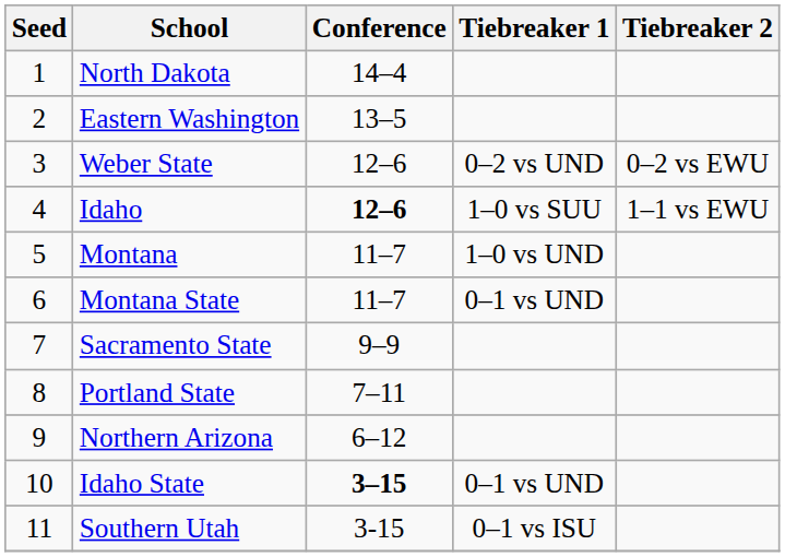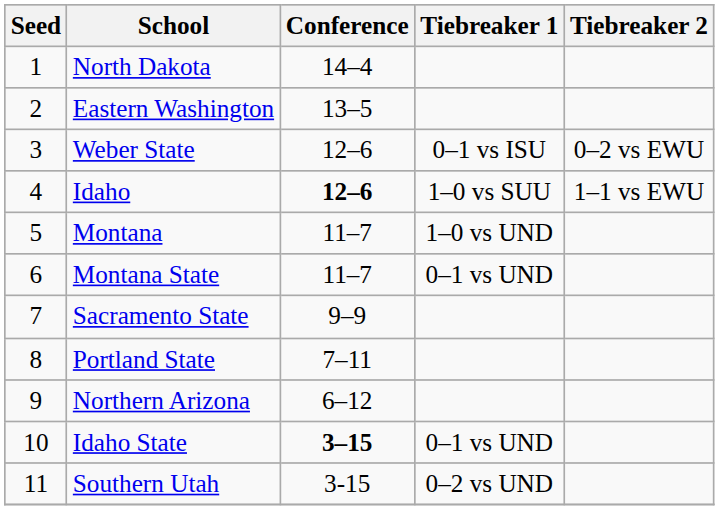 <table class="wikitable" style="white-space:nowrap; font-size:95%;text-align:center">
 <tr>
 <th>Seed</th>
 <th>School</th>
 <th>Conference</th>
 <th>Tiebreaker 1</th>
 <th>Tiebreaker 2</th>
 </tr>
 <tr>
 <td>1</td>
 <td align=left><a href='#'>North Dakota</a></td>
 <td>14–4</td>
 <td></td>
 <td></td>
 </tr>
 <tr>
 <td>2</td>
 <td align=left><a href='#'>Eastern Washington</a></td>
 <td>13–5</td>
 <td></td>
 <td></td>
 </tr>
 <tr>
 <td>3</td>
 <td align=left><a href='#'>Weber State</a></td>
 <td>12–6</td>
-<td>0–2 vs UND</td>
+<td>0–1 vs ISU</td>
 <td>0–2 vs EWU</td>
 </tr>
 <tr>
 <td>4</td>
 <td align=left><a href='#'>Idaho</a></td>
 <td><strong>12–6</strong></td>
 <td>1–0 vs SUU</td>
 <td>1–1 vs EWU</td>
 </tr>
 <tr>
 <td>5</td>
 <td align=left><a href='#'>Montana</a></td>
 <td>11–7</td>
 <td>1–0 vs UND</td>
 <td></td>
 </tr>
 <tr>
 <td>6</td>
 <td align=left><a href='#'>Montana State</a></td>
 <td>11–7</td>
 <td>0–1 vs UND</td>
 <td></td>
 </tr>
 <tr>
 <td>7</td>
 <td align=left><a href='#'>Sacramento State</a></td>
 <td>9–9</td>
 <td></td>
 <td></td>
 </tr>
 <tr>
 <td>8</td>
 <td align=left><a href='#'>Portland State</a></td>
 <td>7–11</td>
 <td></td>
 <td></td>
 </tr>
 <tr>
 <td>9</td>
 <td align=left><a href='#'>Northern Arizona</a></td>
 <td>6–12</td>
 <td></td>
 <td></td>
 </tr>
 <tr>
 <td>10</td>
 <td align=left><a href='#'>Idaho State</a></td>
 <td><strong>3–15</strong></td>
 <td>0–1 vs UND</td>
 <td></td>
 </tr>
 <tr>
 <td>11</td>
 <td align=left><a href='#'>Southern Utah</a></td>
 <td>3-15</td>
-<td>0–1 vs ISU</td>
+<td>0–2 vs UND</td>
 <td></td>
 </tr>
 <tr>
 </tr>
 </table>
